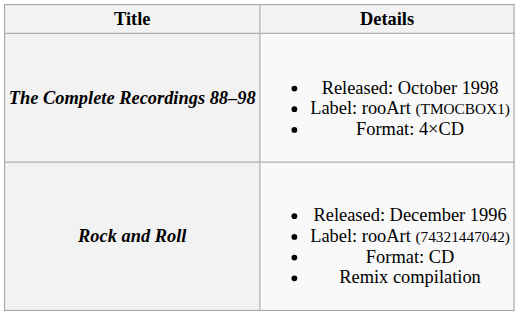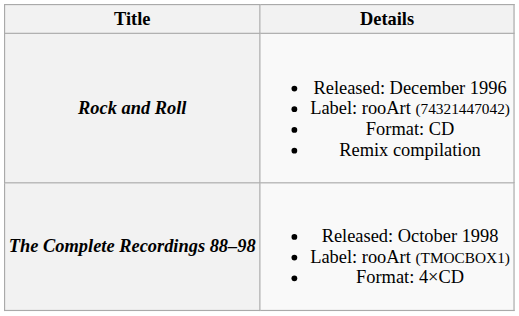 <table class="wikitable plainrowheaders" style="text-align:center;" border="1">
 <tr>
 <th scope="col">Title</th>
 <th scope="col">Details</th>
 </tr>
 <tr>
+<th scope="row"><em>Rock and Roll</em></th>
+<td><br><ul><li>Released: December 1996</li><li>Label: rooArt <small>(74321447042)</small></li><li>Format: CD</li><li>Remix compilation</li></ul></td>
+</tr>
+<tr>
 <th scope="row"><em>The Complete Recordings 88–98</em></th>
 <td><br><ul><li>Released: October 1998</li><li>Label: rooArt <small>(TMOCBOX1)</small></li><li>Format: 4×CD</li></ul></td>
 </tr>
-<tr>
-<th scope="row"><em>Rock and Roll</em></th>
-<td><br><ul><li>Released: December 1996</li><li>Label: rooArt <small>(74321447042)</small></li><li>Format: CD</li><li>Remix compilation</li></ul></td>
-</tr>
 </table>
